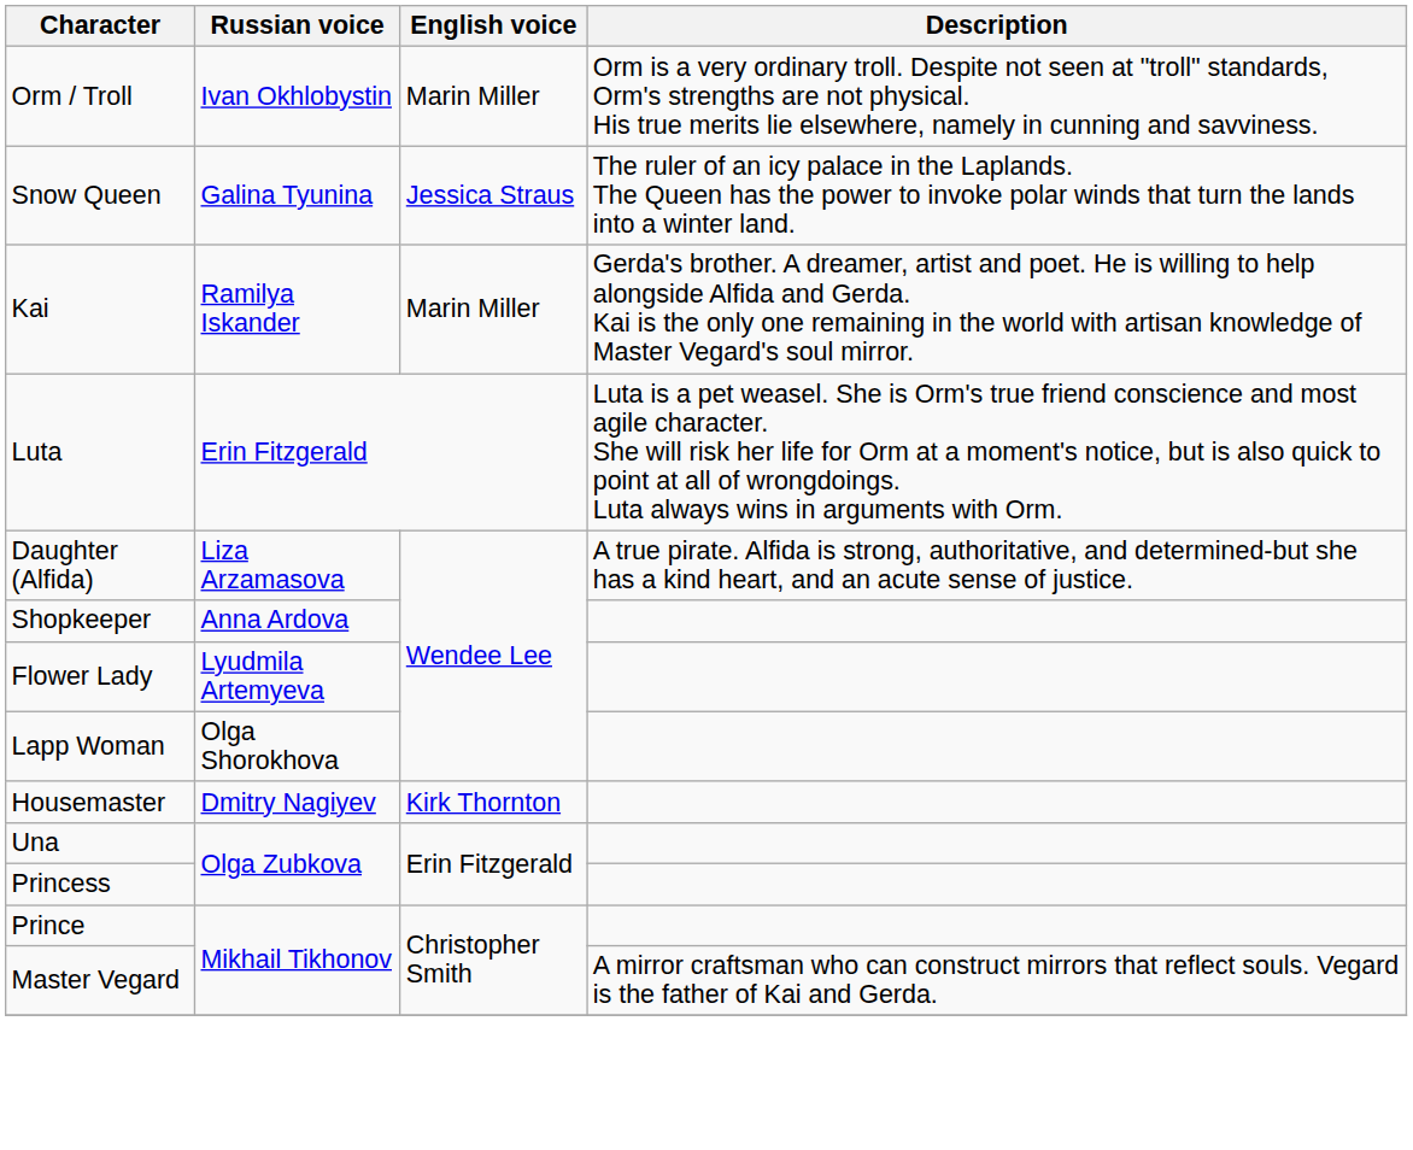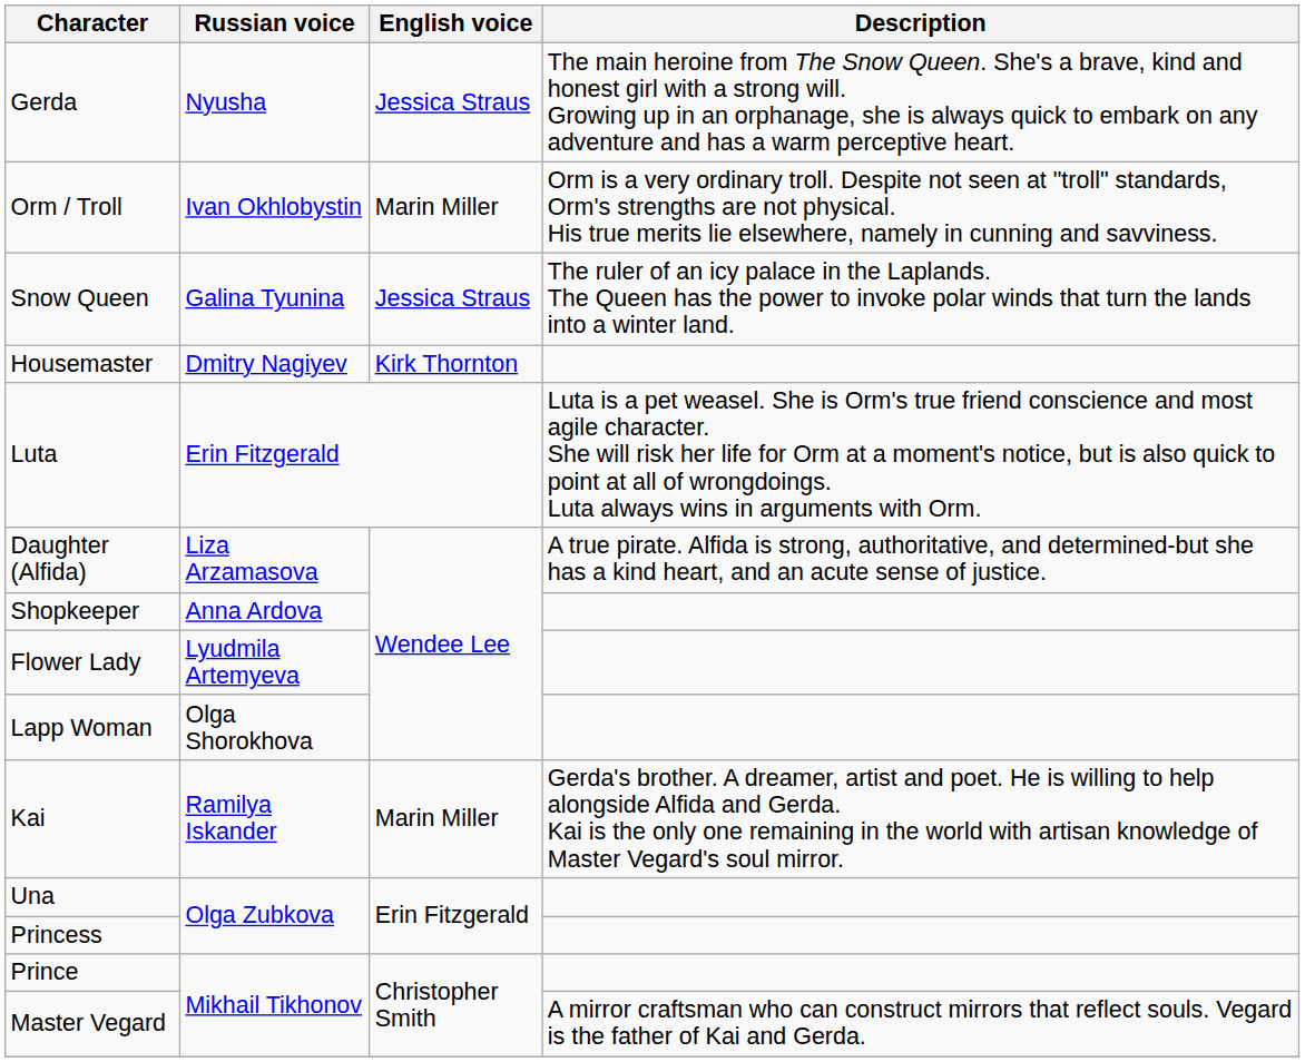 <table class="wikitable">
 <tr>
 <th>Character</th>
 <th>Russian voice</th>
 <th>English voice</th>
 <th>Description</th>
+</tr>
+<tr>
+<td>Gerda</td>
+<td><a href='#'>Nyusha</a></td>
+<td><a href='#'>Jessica Straus</a></td>
+<td>The main heroine from <em>The Snow Queen</em>. She's a brave, kind and honest girl with a strong will.<br>Growing up in an orphanage, she is always quick to embark on any adventure and has a warm perceptive heart.</td>
 </tr>
 <tr>
 <td>Orm / Troll</td>
 <td><a href='#'>Ivan Okhlobystin</a></td>
 <td>Marin Miller</td>
 <td>Orm is a very ordinary troll. Despite not seen at "troll" standards, Orm's strengths are not physical.<br>His true merits lie elsewhere, namely in cunning and savviness.</td>
 </tr>
 <tr>
 <td>Snow Queen</td>
 <td><a href='#'>Galina Tyunina</a></td>
 <td><a href='#'>Jessica Straus</a></td>
 <td>The ruler of an icy palace in the Laplands.<br>The Queen has the power to invoke polar winds that turn the lands into a winter land.</td>
 </tr>
 <tr>
-<td>Kai</td>
-<td><a href='#'>Ramilya Iskander</a></td>
-<td>Marin Miller</td>
-<td>Gerda's brother. A dreamer, artist and poet. He is willing to help alongside Alfida and Gerda.<br>Kai is the only one remaining in the world with artisan knowledge of Master Vegard's soul mirror.</td>
+<td>Housemaster</td>
+<td><a href='#'>Dmitry Nagiyev</a></td>
+<td><a href='#'>Kirk Thornton</a></td>
+<td> </td>
 </tr>
 <tr>
 <td>Luta</td>
 <td colspan="2"><a href='#'>Erin Fitzgerald</a></td>
 <td>Luta is a pet weasel. She is Orm's true friend conscience and most agile character.<br>She will risk her life for Orm at a moment's notice, but is also quick to point at all of wrongdoings.<br>Luta always wins in arguments with Orm.</td>
 </tr>
 <tr>
 <td>Daughter (Alfida)</td>
 <td><a href='#'>Liza Arzamasova</a></td>
 <td rowspan="4"><a href='#'>Wendee Lee</a></td>
 <td>A true pirate. Alfida is strong, authoritative, and determined-but she has a kind heart, and an acute sense of justice.</td>
 </tr>
 <tr>
 <td>Shopkeeper</td>
 <td><a href='#'>Anna Ardova</a></td>
 <td> </td>
 </tr>
 <tr>
 <td>Flower Lady</td>
 <td><a href='#'>Lyudmila Artemyeva</a></td>
 <td> </td>
 </tr>
 <tr>
 <td>Lapp Woman</td>
 <td>Olga Shorokhova</td>
 <td></td>
 </tr>
 <tr>
-<td>Housemaster</td>
-<td><a href='#'>Dmitry Nagiyev</a></td>
-<td><a href='#'>Kirk Thornton</a></td>
-<td> </td>
+<td>Kai</td>
+<td><a href='#'>Ramilya Iskander</a></td>
+<td>Marin Miller</td>
+<td>Gerda's brother. A dreamer, artist and poet. He is willing to help alongside Alfida and Gerda.<br>Kai is the only one remaining in the world with artisan knowledge of Master Vegard's soul mirror.</td>
 </tr>
 <tr>
 <td>Una</td>
 <td rowspan="2"><a href='#'>Olga Zubkova</a></td>
 <td rowspan="2">Erin Fitzgerald</td>
 <td> </td>
 </tr>
 <tr>
 <td>Princess</td>
 <td> </td>
 </tr>
 <tr>
 <td>Prince</td>
 <td rowspan="2"><a href='#'>Mikhail Tikhonov</a></td>
 <td rowspan="2">Christopher Smith</td>
 <td> </td>
 </tr>
 <tr>
 <td>Master Vegard</td>
 <td>A mirror craftsman who can construct mirrors that reflect souls. Vegard is the father of Kai and Gerda.</td>
 </tr>
 <tr>
 </tr>
 </table>
